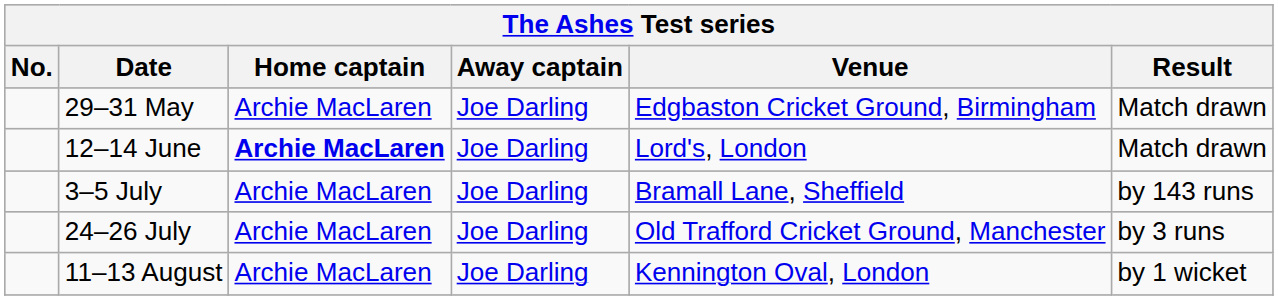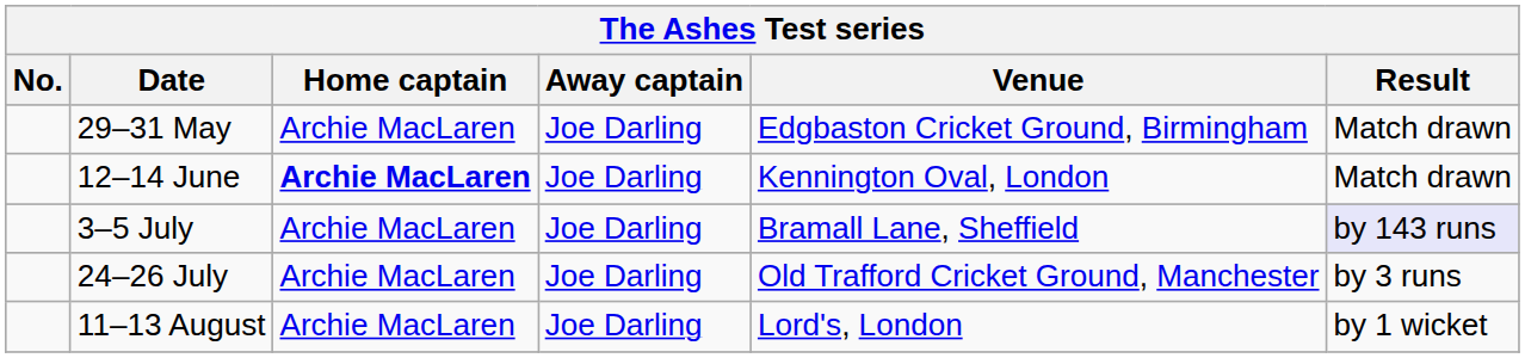 <table class="wikitable">
 <tr>
 <th colspan="9"><a href='#'>The Ashes</a> Test series</th>
 </tr>
 <tr>
 <th>No.</th>
 <th>Date</th>
 <th>Home captain</th>
 <th>Away captain</th>
 <th>Venue</th>
 <th>Result</th>
 </tr>
 <tr>
 <td></td>
 <td>29–31 May</td>
 <td><a href='#'>Archie MacLaren</a></td>
 <td><a href='#'>Joe Darling</a></td>
 <td><a href='#'>Edgbaston Cricket Ground</a>, <a href='#'>Birmingham</a></td>
 <td>Match drawn</td>
 </tr>
 <tr>
 <td></td>
 <td>12–14 June</td>
 <td><strong><a href='#'>Archie MacLaren</a></strong></td>
 <td><a href='#'>Joe Darling</a></td>
-<td><a href='#'>Lord's</a>, <a href='#'>London</a></td>
+<td><a href='#'>Kennington Oval</a>, <a href='#'>London</a></td>
 <td>Match drawn</td>
 </tr>
 <tr>
 <td></td>
 <td>3–5 July</td>
 <td><a href='#'>Archie MacLaren</a></td>
 <td><a href='#'>Joe Darling</a></td>
 <td><a href='#'>Bramall Lane</a>, <a href='#'>Sheffield</a></td>
-<td> by 143 runs</td>
+<td style="background: lavender;"> by 143 runs</td>
 </tr>
 <tr>
 <td></td>
 <td>24–26 July</td>
 <td><a href='#'>Archie MacLaren</a></td>
 <td><a href='#'>Joe Darling</a></td>
 <td><a href='#'>Old Trafford Cricket Ground</a>, <a href='#'>Manchester</a></td>
 <td> by 3 runs</td>
 </tr>
 <tr>
 <td></td>
 <td>11–13 August</td>
 <td><a href='#'>Archie MacLaren</a></td>
 <td><a href='#'>Joe Darling</a></td>
-<td><a href='#'>Kennington Oval</a>, <a href='#'>London</a></td>
+<td><a href='#'>Lord's</a>, <a href='#'>London</a></td>
 <td> by 1 wicket</td>
 </tr>
 </table>
